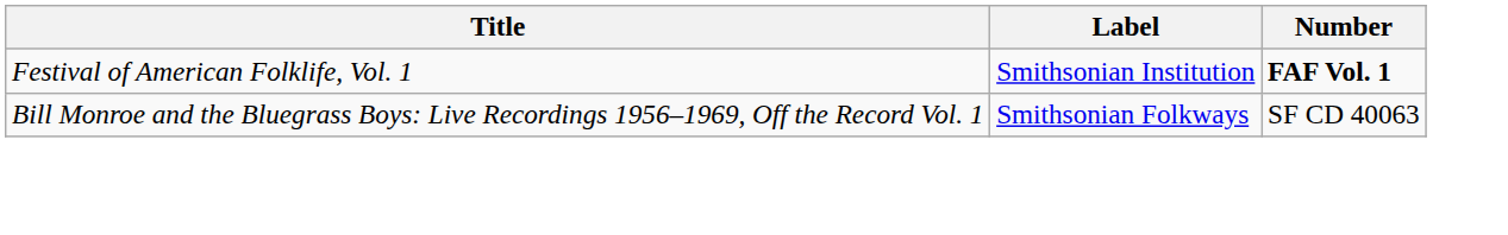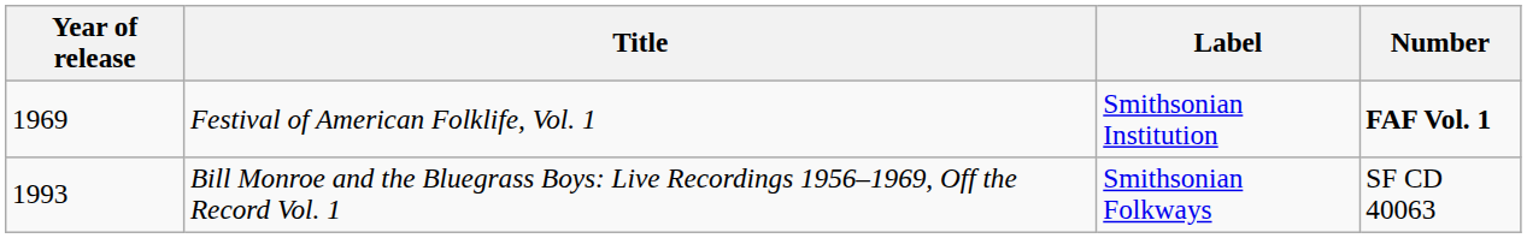 <table class="wikitable">
 <tr>
+<th>Year of release</th>
 <th>Title</th>
 <th>Label</th>
 <th>Number</th>
 </tr>
 <tr>
+<td>1969</td>
 <td><em>Festival of American Folklife, Vol. 1</em></td>
 <td><a href='#'>Smithsonian Institution</a></td>
 <td><strong>FAF Vol. 1</strong></td>
 </tr>
 <tr>
+<td>1993</td>
 <td><em>Bill Monroe and the Bluegrass Boys: Live Recordings 1956–1969, Off the Record Vol. 1</em></td>
 <td><a href='#'>Smithsonian Folkways</a></td>
 <td>SF CD 40063</td>
 </tr>
 </table>
